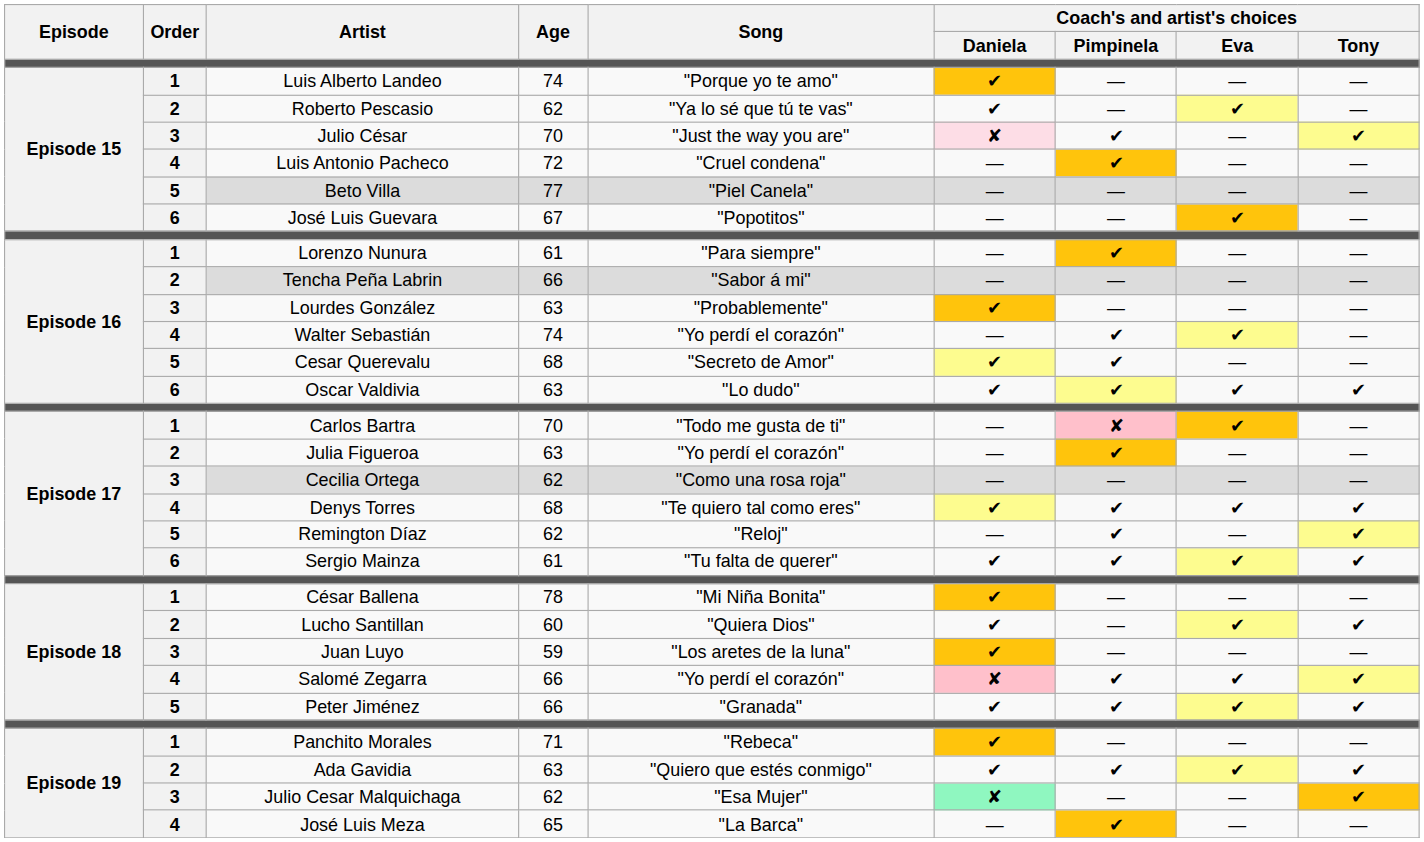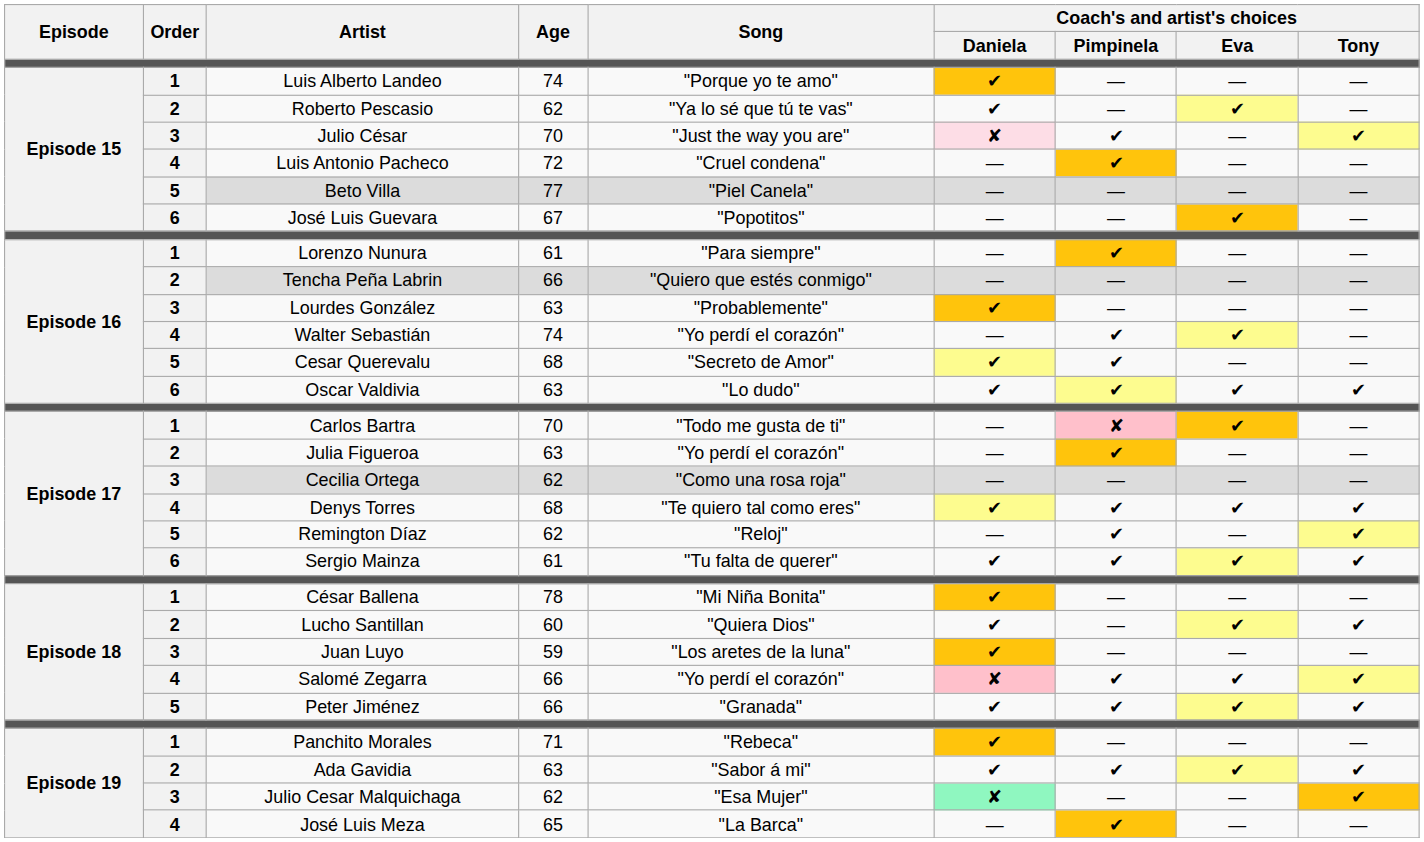 <table class="wikitable" style="text-align:center; line-height:17px; width:100%">
 <tr>
 <th rowspan="2" scope="col" style="width:08%">Episode</th>
 <th rowspan="2" scope="col" style="width:02%">Order</th>
 <th rowspan="2" scope="col" style="width:18%">Artist</th>
 <th rowspan="2" scope="col" style="width:04%">Age</th>
 <th rowspan="2" scope="col" style="width:20%">Song</th>
 <th colspan="4" scope="col" style="width:20%">Coach's and artist's choices</th>
 </tr>
 <tr>
 <th style="width:07%">Daniela</th>
 <th style="width:07%">Pimpinela</th>
 <th style="width:07%">Eva</th>
 <th style="width:07%">Tony</th>
 </tr>
 <tr>
 <td colspan="9" style="background:#555"></td>
 </tr>
 <tr>
 <th rowspan="6">Episode 15<br></th>
 <th>1</th>
 <td>Luis Alberto Landeo</td>
 <td>74</td>
 <td>"Porque yo te amo"</td>
 <td style="background:#FFC40C">✔</td>
 <td>—</td>
 <td>—</td>
 <td>—</td>
 </tr>
 <tr>
 <th>2</th>
 <td>Roberto Pescasio</td>
 <td>62</td>
 <td>"Ya lo sé que tú te vas"</td>
 <td>✔</td>
 <td>—</td>
 <td style="background:#fdfc8f">✔</td>
 <td>—</td>
 </tr>
 <tr>
 <th>3</th>
 <td>Julio César</td>
 <td>70</td>
 <td>"Just the way you are"</td>
 <td style="background:#fddde6">✘</td>
 <td>✔</td>
 <td>—</td>
 <td style="background:#fdfc8f">✔</td>
 </tr>
 <tr>
 <th>4</th>
 <td>Luis Antonio Pacheco</td>
 <td>72</td>
 <td>"Cruel condena"</td>
 <td>—</td>
 <td style="background:#FFC40C">✔</td>
 <td>—</td>
 <td>—</td>
 </tr>
 <tr style="background:#dcdcdc">
 <th>5</th>
 <td>Beto Villa</td>
 <td>77</td>
 <td>"Piel Canela"</td>
 <td>—</td>
 <td>—</td>
 <td>—</td>
 <td>—</td>
 </tr>
 <tr>
 <th>6</th>
 <td>José Luis Guevara</td>
 <td>67</td>
 <td>"Popotitos"</td>
 <td>—</td>
 <td>—</td>
 <td style="background:#FFC40C">✔</td>
 <td>—</td>
 </tr>
 <tr>
 <th colspan="9" style="background:#555"></th>
 </tr>
 <tr>
 <th rowspan="6">Episode 16<br></th>
 <th>1</th>
 <td>Lorenzo Nunura</td>
 <td>61</td>
 <td>"Para siempre"</td>
 <td>—</td>
 <td style="background:#FFC40C">✔</td>
 <td>—</td>
 <td>—</td>
 </tr>
 <tr style="background:#dcdcdc">
 <th>2</th>
 <td>Tencha Peña Labrin</td>
 <td>66</td>
-<td>"Sabor á mi"</td>
+<td>"Quiero que estés conmigo"</td>
 <td>—</td>
 <td>—</td>
 <td>—</td>
 <td>—</td>
 </tr>
 <tr>
 <th>3</th>
 <td>Lourdes González</td>
 <td>63</td>
 <td>"Probablemente"</td>
 <td style="background:#FFC40C">✔</td>
 <td>—</td>
 <td>—</td>
 <td>—</td>
 </tr>
 <tr>
 <th>4</th>
 <td>Walter Sebastián</td>
 <td>74</td>
 <td>"Yo perdí el corazón"</td>
 <td>—</td>
 <td>✔</td>
 <td style="background:#fdfc8f">✔</td>
 <td>—</td>
 </tr>
 <tr>
 <th>5</th>
 <td>Cesar Querevalu</td>
 <td>68</td>
 <td>"Secreto de Amor"</td>
 <td style="background:#fdfc8f">✔</td>
 <td>✔</td>
 <td>—</td>
 <td>—</td>
 </tr>
 <tr>
 <th>6</th>
 <td>Oscar Valdivia</td>
 <td>63</td>
 <td>"Lo dudo"</td>
 <td>✔</td>
 <td style="background:#fdfc8f">✔</td>
 <td>✔</td>
 <td>✔</td>
 </tr>
 <tr>
 <th colspan="9" style="background:#555"></th>
 </tr>
 <tr>
 <th rowspan="6">Episode 17<br></th>
 <th>1</th>
 <td>Carlos Bartra</td>
 <td>70</td>
 <td>"Todo me gusta de ti"</td>
 <td>—</td>
 <td style="background:pink">✘</td>
 <td style="background:#FFC40C">✔</td>
 <td>—</td>
 </tr>
 <tr>
 <th>2</th>
 <td>Julia Figueroa</td>
 <td>63</td>
 <td>"Yo perdí el corazón"</td>
 <td>—</td>
 <td style="background:#FFC40C">✔</td>
 <td>—</td>
 <td>—</td>
 </tr>
 <tr style="background:#dcdcdc">
 <th>3</th>
 <td>Cecilia Ortega</td>
 <td>62</td>
 <td>"Como una rosa roja"</td>
 <td>—</td>
 <td>—</td>
 <td>—</td>
 <td>—</td>
 </tr>
 <tr>
 <th>4</th>
 <td>Denys Torres</td>
 <td>68</td>
 <td>"Te quiero tal como eres"</td>
 <td style="background:#fdfc8f">✔</td>
 <td>✔</td>
 <td>✔</td>
 <td>✔</td>
 </tr>
 <tr>
 <th>5</th>
 <td>Remington Díaz</td>
 <td>62</td>
 <td>"Reloj"</td>
 <td>—</td>
 <td>✔</td>
 <td>—</td>
 <td style="background:#fdfc8f">✔</td>
 </tr>
 <tr>
 <th>6</th>
 <td>Sergio Mainza</td>
 <td>61</td>
 <td>"Tu falta de querer"</td>
 <td>✔</td>
 <td>✔</td>
 <td style="background:#fdfc8f">✔</td>
 <td>✔</td>
 </tr>
 <tr>
 <th colspan="9" style="background:#555"></th>
 </tr>
 <tr>
 <th rowspan="5">Episode 18<br></th>
 <th>1</th>
 <td>César Ballena</td>
 <td>78</td>
 <td>"Mi Niña Bonita"</td>
 <td style="background:#FFC40C">✔</td>
 <td>—</td>
 <td>—</td>
 <td>—</td>
 </tr>
 <tr>
 <th>2</th>
 <td>Lucho Santillan</td>
 <td>60</td>
 <td>"Quiera Dios"</td>
 <td>✔</td>
 <td>—</td>
 <td style="background:#fdfc8f">✔</td>
 <td>✔</td>
 </tr>
 <tr>
 <th>3</th>
 <td>Juan Luyo</td>
 <td>59</td>
 <td>"Los aretes de la luna"</td>
 <td style="background:#FFC40C">✔</td>
 <td>—</td>
 <td>—</td>
 <td>—</td>
 </tr>
 <tr>
 <th>4</th>
 <td>Salomé Zegarra</td>
 <td>66</td>
 <td>"Yo perdí el corazón"</td>
 <td style="background:pink">✘</td>
 <td>✔</td>
 <td>✔</td>
 <td style="background:#fdfc8f">✔</td>
 </tr>
 <tr>
 <th>5</th>
 <td>Peter Jiménez</td>
 <td>66</td>
 <td>"Granada"</td>
 <td>✔</td>
 <td>✔</td>
 <td style="background:#fdfc8f">✔</td>
 <td>✔</td>
 </tr>
 <tr>
 <th colspan="9" style="background:#555"></th>
 </tr>
 <tr>
 <th rowspan="4">Episode 19<br></th>
 <th>1</th>
 <td>Panchito Morales</td>
 <td>71</td>
 <td>"Rebeca"</td>
 <td style="background:#FFC40C">✔</td>
 <td>—</td>
 <td>—</td>
 <td>—</td>
 </tr>
 <tr>
 <th>2</th>
 <td>Ada Gavidia</td>
 <td>63</td>
-<td>"Quiero que estés conmigo"</td>
+<td>"Sabor á mi"</td>
 <td>✔</td>
 <td>✔</td>
 <td style="background:#fdfc8f">✔</td>
 <td>✔</td>
 </tr>
 <tr>
 <th>3</th>
 <td>Julio Cesar Malquichaga</td>
 <td>62</td>
 <td>"Esa Mujer"</td>
 <td style="background:#8ff7c0">✘</td>
 <td>—</td>
 <td>—</td>
 <td style="background:#FFC40C">✔</td>
 </tr>
 <tr>
 <th>4</th>
 <td>José Luis Meza</td>
 <td>65</td>
 <td>"La Barca"</td>
 <td>—</td>
 <td style="background:#FFC40C">✔</td>
 <td>—</td>
 <td>—</td>
 </tr>
 </table>
